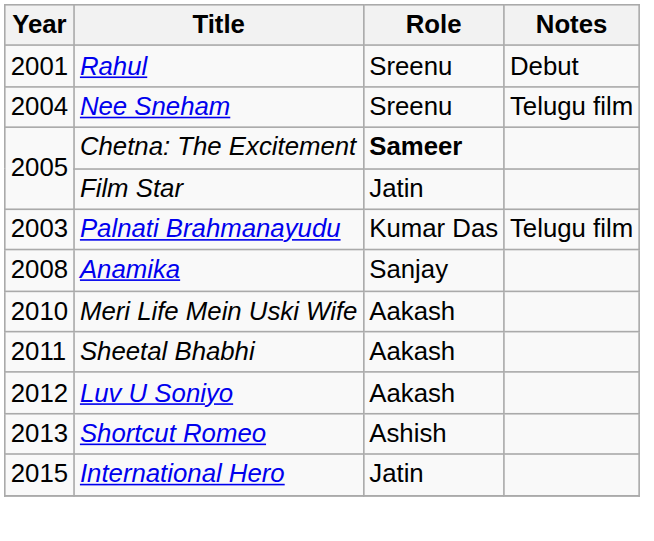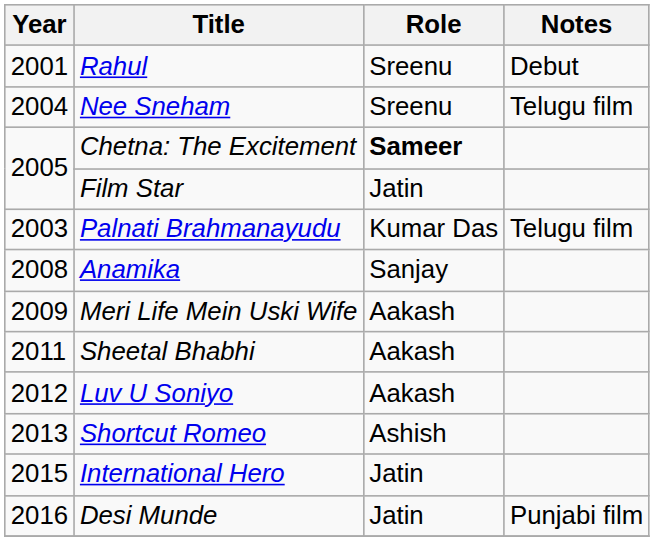 <table class="wikitable sortable">
 <tr>
 <th>Year</th>
 <th>Title</th>
 <th>Role</th>
 <th class="unsortable">Notes</th>
 </tr>
 <tr>
 <td>2001</td>
 <td><em><a href='#'>Rahul</a></em></td>
 <td>Sreenu</td>
 <td>Debut</td>
 </tr>
 <tr>
 <td>2004</td>
 <td><em><a href='#'>Nee Sneham</a></em></td>
 <td>Sreenu</td>
 <td>Telugu film</td>
 </tr>
 <tr>
 <td rowspan="2">2005</td>
 <td><em>Chetna: The Excitement</em></td>
 <td><strong>Sameer</strong></td>
 <td></td>
 </tr>
 <tr>
 <td><em>Film Star</em></td>
 <td>Jatin</td>
 <td></td>
 </tr>
 <tr>
 <td>2003</td>
 <td><em><a href='#'>Palnati Brahmanayudu</a></em></td>
 <td>Kumar Das</td>
 <td>Telugu film</td>
 </tr>
 <tr>
 <td>2008</td>
 <td><em><a href='#'>Anamika</a></em></td>
 <td>Sanjay</td>
 <td></td>
 </tr>
 <tr>
-<td>2010</td>
+<td>2009</td>
 <td><em>Meri Life Mein Uski Wife</em></td>
 <td>Aakash</td>
 <td></td>
 </tr>
 <tr>
 <td>2011</td>
 <td><em>Sheetal Bhabhi</em></td>
 <td>Aakash</td>
 <td></td>
 </tr>
 <tr>
 <td>2012</td>
 <td><em><a href='#'>Luv U Soniyo</a></em></td>
 <td>Aakash</td>
 <td></td>
 </tr>
 <tr>
 <td>2013</td>
 <td><em><a href='#'>Shortcut Romeo</a></em></td>
 <td>Ashish</td>
 <td></td>
 </tr>
 <tr>
 <td>2015</td>
 <td><em><a href='#'>International Hero</a></em></td>
 <td>Jatin</td>
 <td></td>
 </tr>
 <tr>
+<td>2016</td>
+<td><em>Desi Munde</em></td>
+<td>Jatin</td>
+<td>Punjabi film</td>
+</tr>
+<tr>
 </tr>
 </table>
